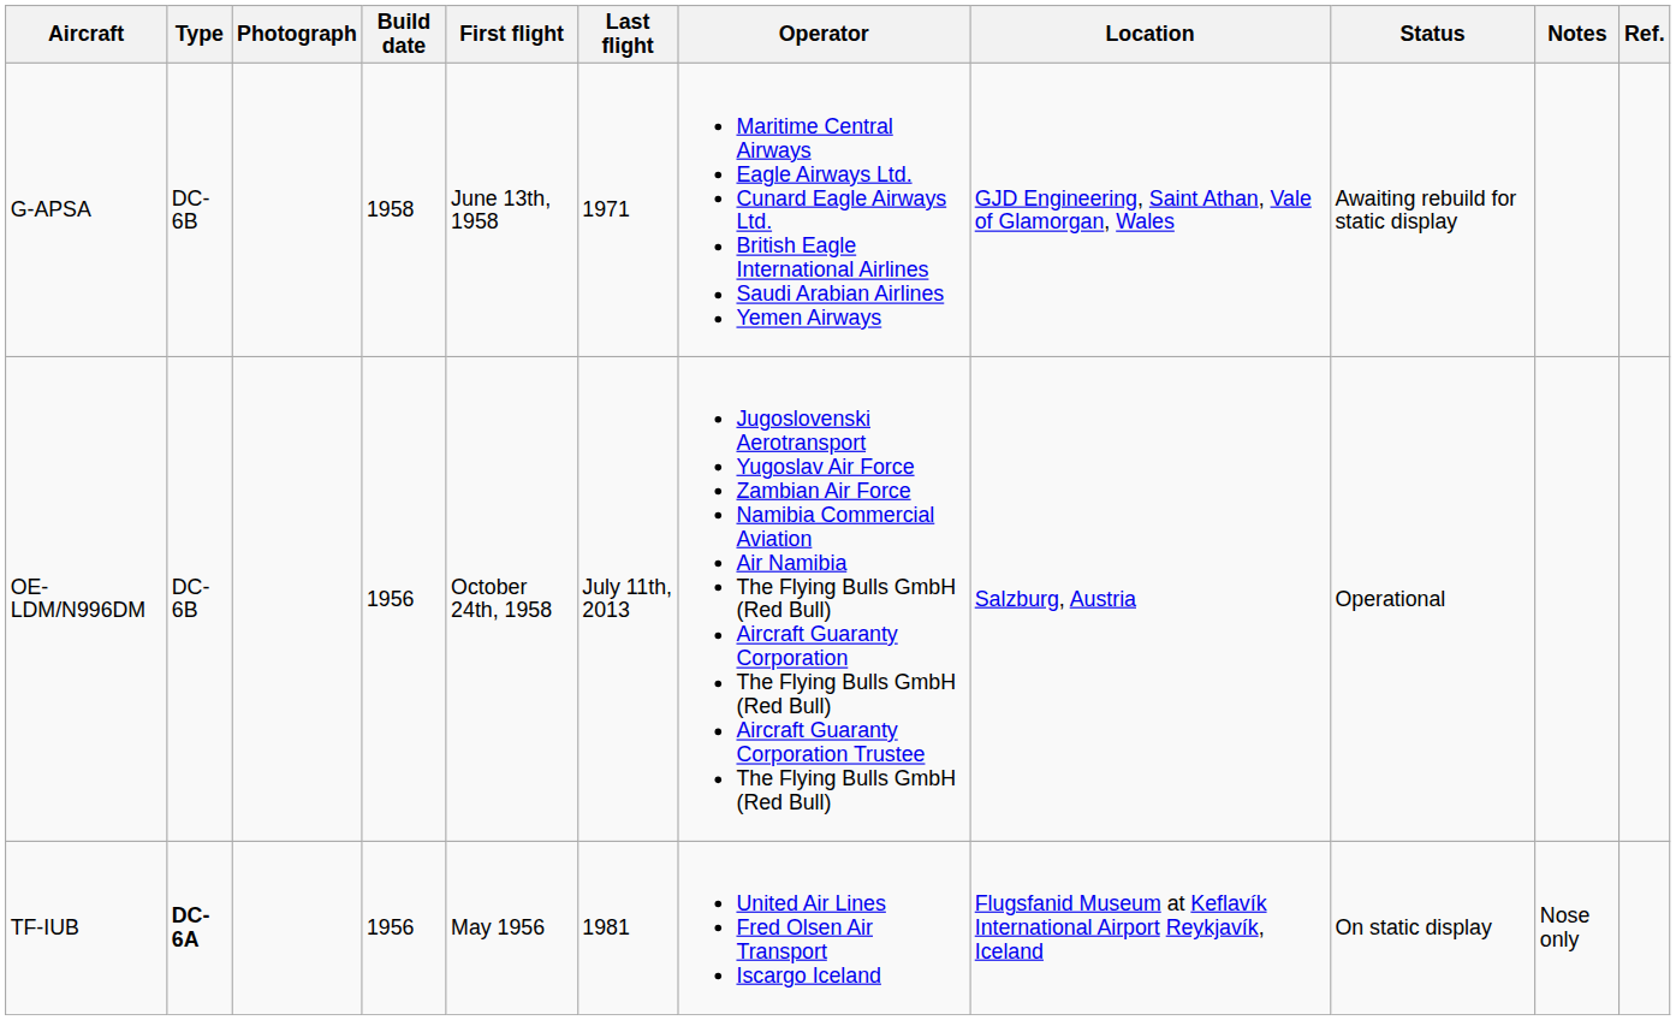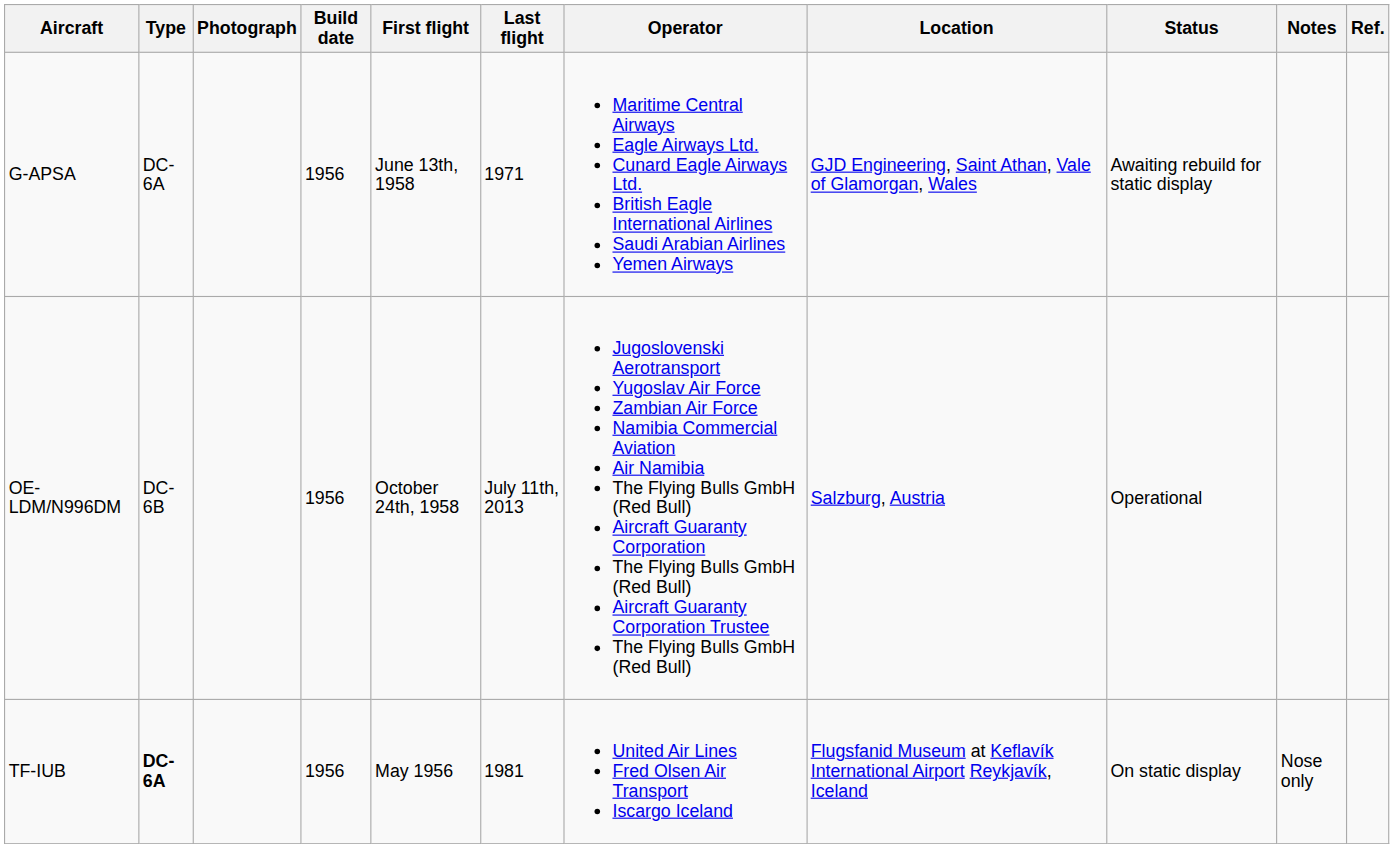 <table class="wikitable">
 <tr>
 <th>Aircraft</th>
 <th>Type</th>
 <th>Photograph</th>
 <th>Build date</th>
 <th>First flight</th>
 <th>Last flight</th>
 <th>Operator</th>
 <th>Location</th>
 <th>Status</th>
 <th>Notes</th>
 <th>Ref.</th>
 </tr>
 <tr>
 <td>G-APSA</td>
-<td>DC-6B</td>
+<td>DC-6A</td>
 <td></td>
-<td>1958</td>
+<td>1956</td>
 <td>June 13th, 1958</td>
 <td>1971</td>
 <td><br><ul><li><a href='#'>Maritime Central Airways</a></li><li><a href='#'>Eagle Airways Ltd.</a></li><li><a href='#'>Cunard Eagle Airways Ltd.</a></li><li><a href='#'>British Eagle International Airlines</a></li><li><a href='#'>Saudi Arabian Airlines</a></li><li><a href='#'>Yemen Airways</a></li></ul></td>
 <td><a href='#'>GJD Engineering</a>, <a href='#'>Saint Athan</a>, <a href='#'>Vale of Glamorgan</a>, <a href='#'>Wales</a></td>
 <td>Awaiting rebuild for static display</td>
 <td></td>
 <td></td>
 </tr>
 <tr>
 <td>OE-LDM/N996DM</td>
 <td>DC-6B</td>
 <td></td>
 <td>1956</td>
 <td>October 24th, 1958</td>
 <td>July 11th, 2013</td>
 <td><br><ul><li><a href='#'>Jugoslovenski Aerotransport</a></li><li><a href='#'>Yugoslav Air Force</a></li><li><a href='#'>Zambian Air Force</a></li><li><a href='#'>Namibia Commercial Aviation</a></li><li><a href='#'>Air Namibia</a></li><li>The Flying Bulls GmbH (Red Bull)</li><li><a href='#'>Aircraft Guaranty Corporation</a></li><li>The Flying Bulls GmbH (Red Bull)</li><li><a href='#'>Aircraft Guaranty Corporation Trustee</a></li><li>The Flying Bulls GmbH (Red Bull)</li></ul></td>
 <td><a href='#'>Salzburg</a>, <a href='#'>Austria</a></td>
 <td>Operational</td>
 <td></td>
 <td></td>
 </tr>
 <tr>
 <td>TF-IUB</td>
 <td><strong>DC-6A</strong></td>
 <td></td>
 <td>1956</td>
 <td>May 1956</td>
 <td>1981</td>
 <td><br><ul><li><a href='#'>United Air Lines</a></li><li><a href='#'>Fred Olsen Air Transport</a></li><li><a href='#'>Iscargo Iceland</a></li></ul></td>
 <td><a href='#'>Flugsfanid Museum</a> at <a href='#'>Keflavík International Airport</a> <a href='#'>Reykjavík</a>, <a href='#'>Iceland</a></td>
 <td>On static display</td>
 <td>Nose only</td>
 <td></td>
 </tr>
 </table>
